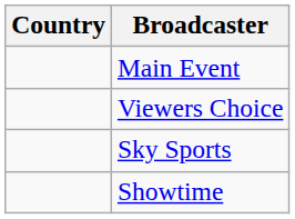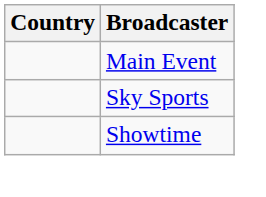 <table class="wikitable">
 <tr>
 <th align=center>Country</th>
 <th align=center>Broadcaster</th>
 </tr>
 <tr>
 <td></td>
 <td><a href='#'>Main Event</a></td>
 </tr>
 <tr>
 <td></td>
-<td><a href='#'>Viewers Choice</a></td>
-</tr>
-<tr>
-<td></td>
 <td><a href='#'>Sky Sports</a></td>
 </tr>
 <tr>
 <td></td>
 <td><a href='#'>Showtime</a></td>
 </tr>
 </table>
